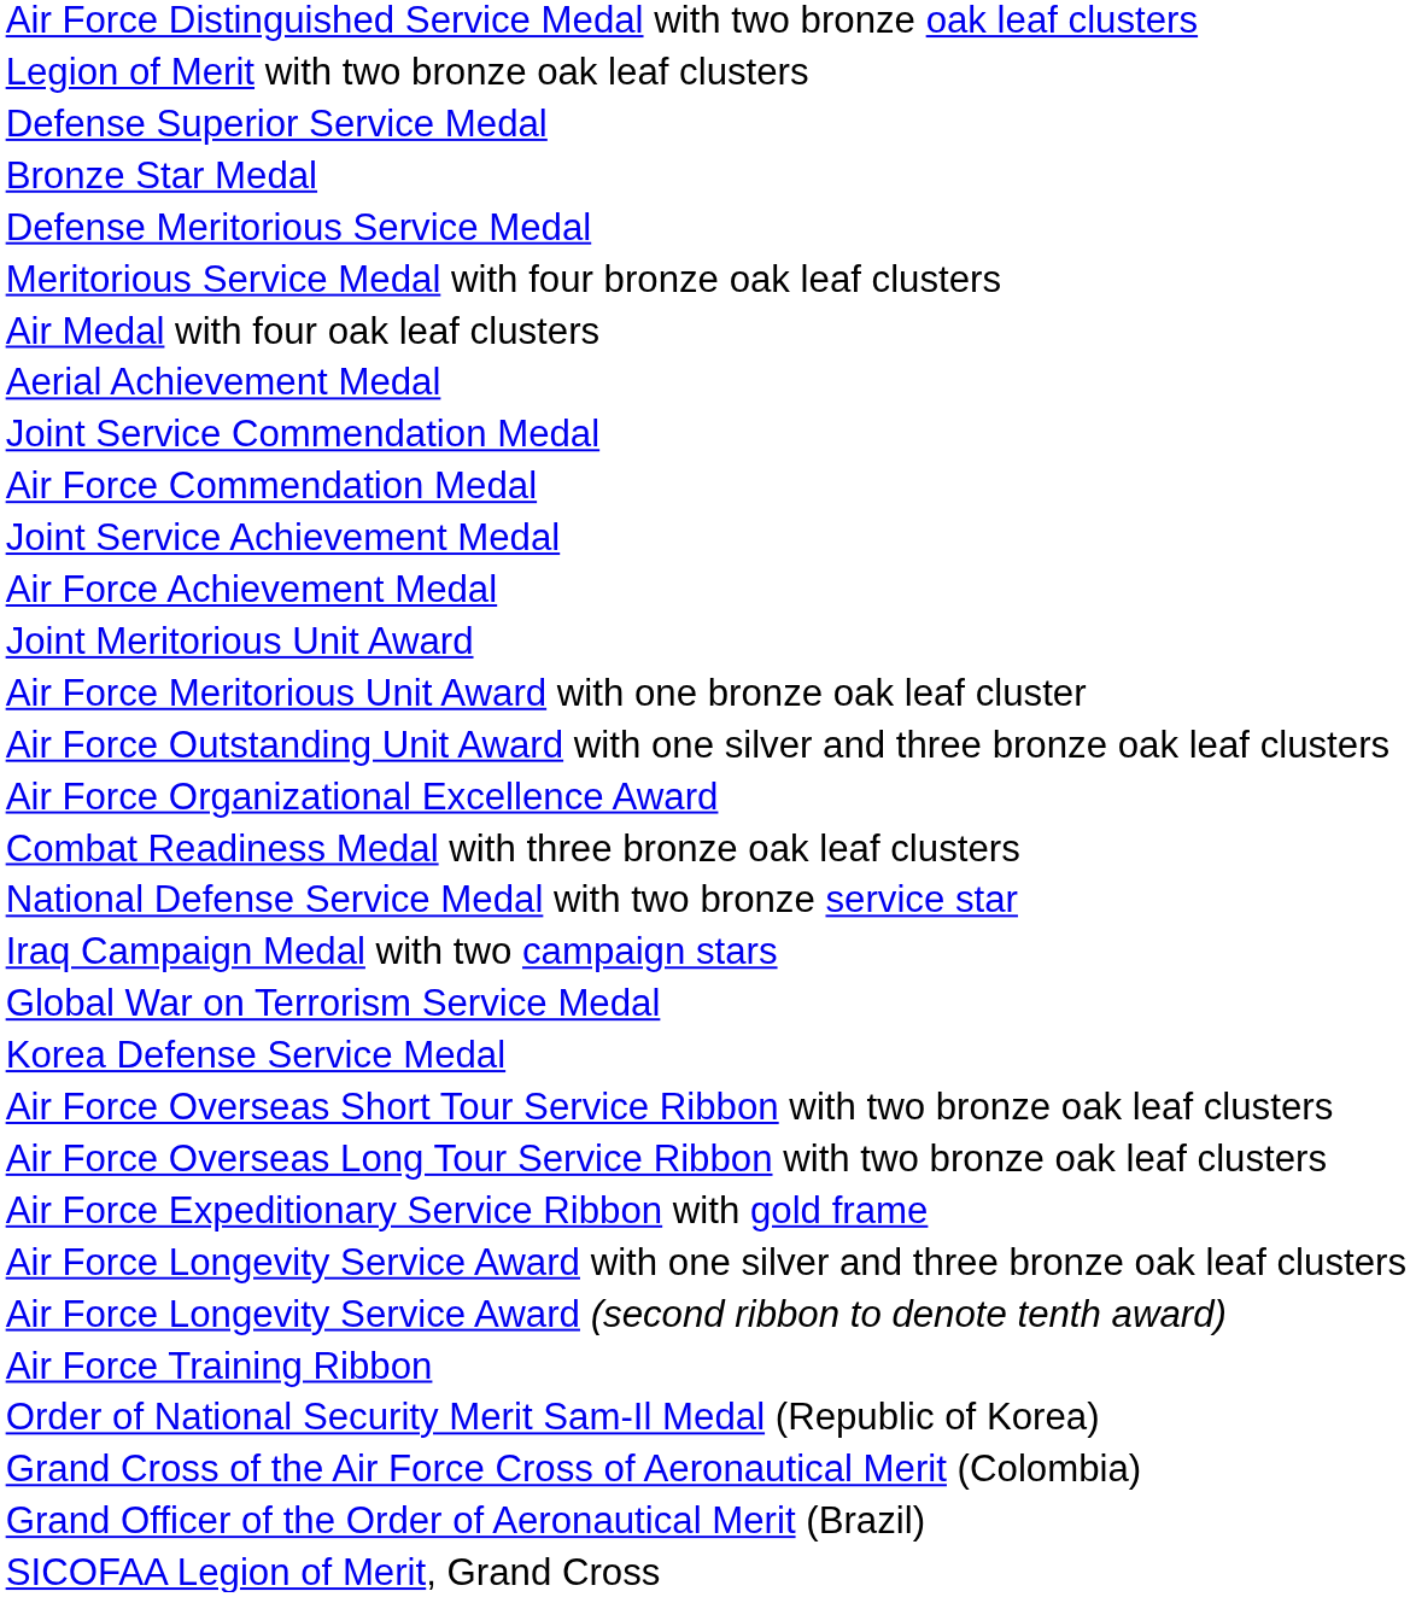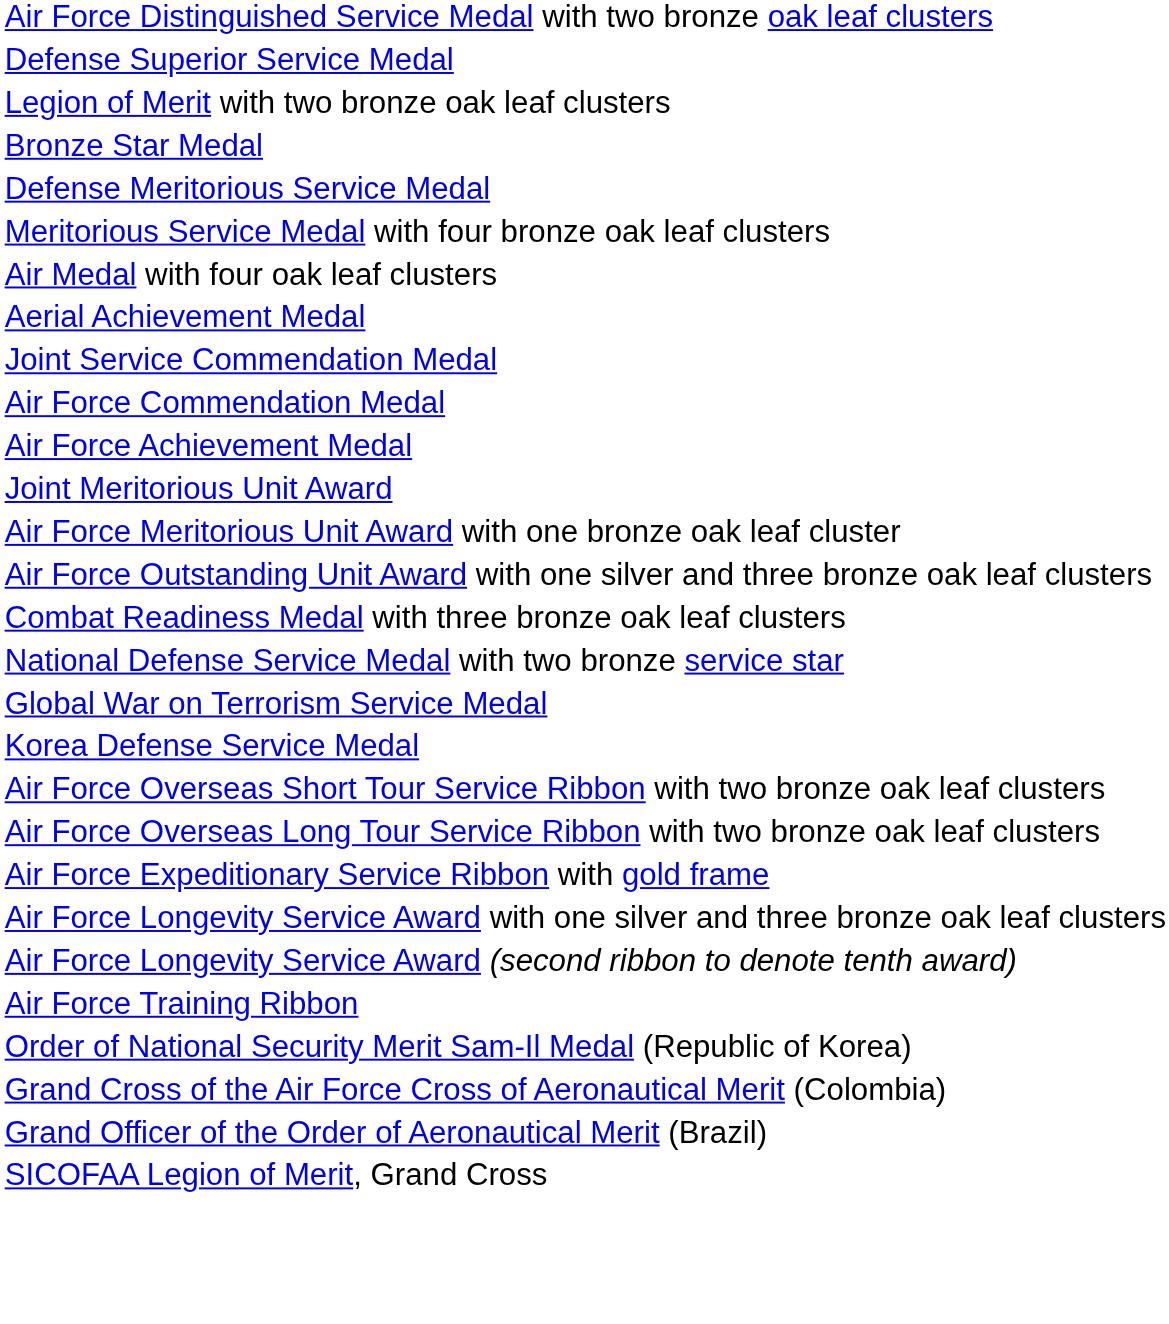 <table>
 <tr>
 <td></td>
 <td><a href='#'>Air Force Distinguished Service Medal</a> with two bronze <a href='#'>oak leaf clusters</a></td>
 </tr>
 <tr>
 <td></td>
-<td><a href='#'>Legion of Merit</a> with two bronze oak leaf clusters</td>
+<td><a href='#'>Defense Superior Service Medal</a></td>
 </tr>
 <tr>
 <td></td>
-<td><a href='#'>Defense Superior Service Medal</a></td>
+<td><a href='#'>Legion of Merit</a> with two bronze oak leaf clusters</td>
 </tr>
 <tr>
 <td></td>
 <td><a href='#'>Bronze Star Medal</a></td>
 </tr>
 <tr>
 <td></td>
 <td><a href='#'>Defense Meritorious Service Medal</a></td>
 </tr>
 <tr>
 <td></td>
 <td><a href='#'>Meritorious Service Medal</a> with four bronze oak leaf clusters</td>
 </tr>
 <tr>
 <td></td>
 <td><a href='#'>Air Medal</a> with four oak leaf clusters</td>
 </tr>
 <tr>
 <td></td>
 <td><a href='#'>Aerial Achievement Medal</a></td>
 </tr>
 <tr>
 <td></td>
 <td><a href='#'>Joint Service Commendation Medal</a></td>
 </tr>
 <tr>
 <td></td>
 <td><a href='#'>Air Force Commendation Medal</a></td>
 </tr>
 <tr>
 <td></td>
-<td><a href='#'>Joint Service Achievement Medal</a></td>
-</tr>
-<tr>
-<td></td>
 <td><a href='#'>Air Force Achievement Medal</a></td>
 </tr>
 <tr>
 <td></td>
 <td><a href='#'>Joint Meritorious Unit Award</a></td>
 </tr>
 <tr>
 <td></td>
 <td><a href='#'>Air Force Meritorious Unit Award</a> with one bronze oak leaf cluster</td>
 </tr>
 <tr>
 <td></td>
 <td><a href='#'>Air Force Outstanding Unit Award</a> with one silver and three bronze oak leaf clusters</td>
 </tr>
 <tr>
 <td></td>
-<td><a href='#'>Air Force Organizational Excellence Award</a></td>
-</tr>
-<tr>
-<td></td>
 <td><a href='#'>Combat Readiness Medal</a> with three bronze oak leaf clusters</td>
 </tr>
 <tr>
 <td></td>
 <td><a href='#'>National Defense Service Medal</a> with two bronze <a href='#'>service star</a></td>
-</tr>
-<tr>
-<td></td>
-<td><a href='#'>Iraq Campaign Medal</a> with two <a href='#'>campaign stars</a></td>
 </tr>
 <tr>
 <td></td>
 <td><a href='#'>Global War on Terrorism Service Medal</a></td>
 </tr>
 <tr>
 <td></td>
 <td><a href='#'>Korea Defense Service Medal</a></td>
 </tr>
 <tr>
 <td></td>
 <td><a href='#'>Air Force Overseas Short Tour Service Ribbon</a> with two bronze oak leaf clusters</td>
 </tr>
 <tr>
 <td></td>
 <td><a href='#'>Air Force Overseas Long Tour Service Ribbon</a> with two bronze oak leaf clusters</td>
 </tr>
 <tr>
 <td></td>
 <td><a href='#'>Air Force Expeditionary Service Ribbon</a> with <a href='#'>gold frame</a></td>
 </tr>
 <tr>
 <td></td>
 <td><a href='#'>Air Force Longevity Service Award</a> with one silver and three bronze oak leaf clusters</td>
 </tr>
 <tr>
 <td></td>
 <td><a href='#'>Air Force Longevity Service Award</a> <em>(second ribbon to denote tenth award)</em></td>
 </tr>
 <tr>
 <td></td>
 <td><a href='#'>Air Force Training Ribbon</a></td>
 </tr>
 <tr>
 <td></td>
 <td><a href='#'>Order of National Security Merit Sam-Il Medal</a> (Republic of Korea)</td>
 </tr>
 <tr>
 <td></td>
 <td><a href='#'>Grand Cross of the Air Force Cross of Aeronautical Merit</a> (Colombia)</td>
 </tr>
 <tr>
 <td></td>
 <td><a href='#'>Grand Officer of the Order of Aeronautical Merit</a> (Brazil)</td>
 </tr>
 <tr>
 <td></td>
 <td><a href='#'>SICOFAA Legion of Merit</a>, Grand Cross</td>
 </tr>
 </table>
